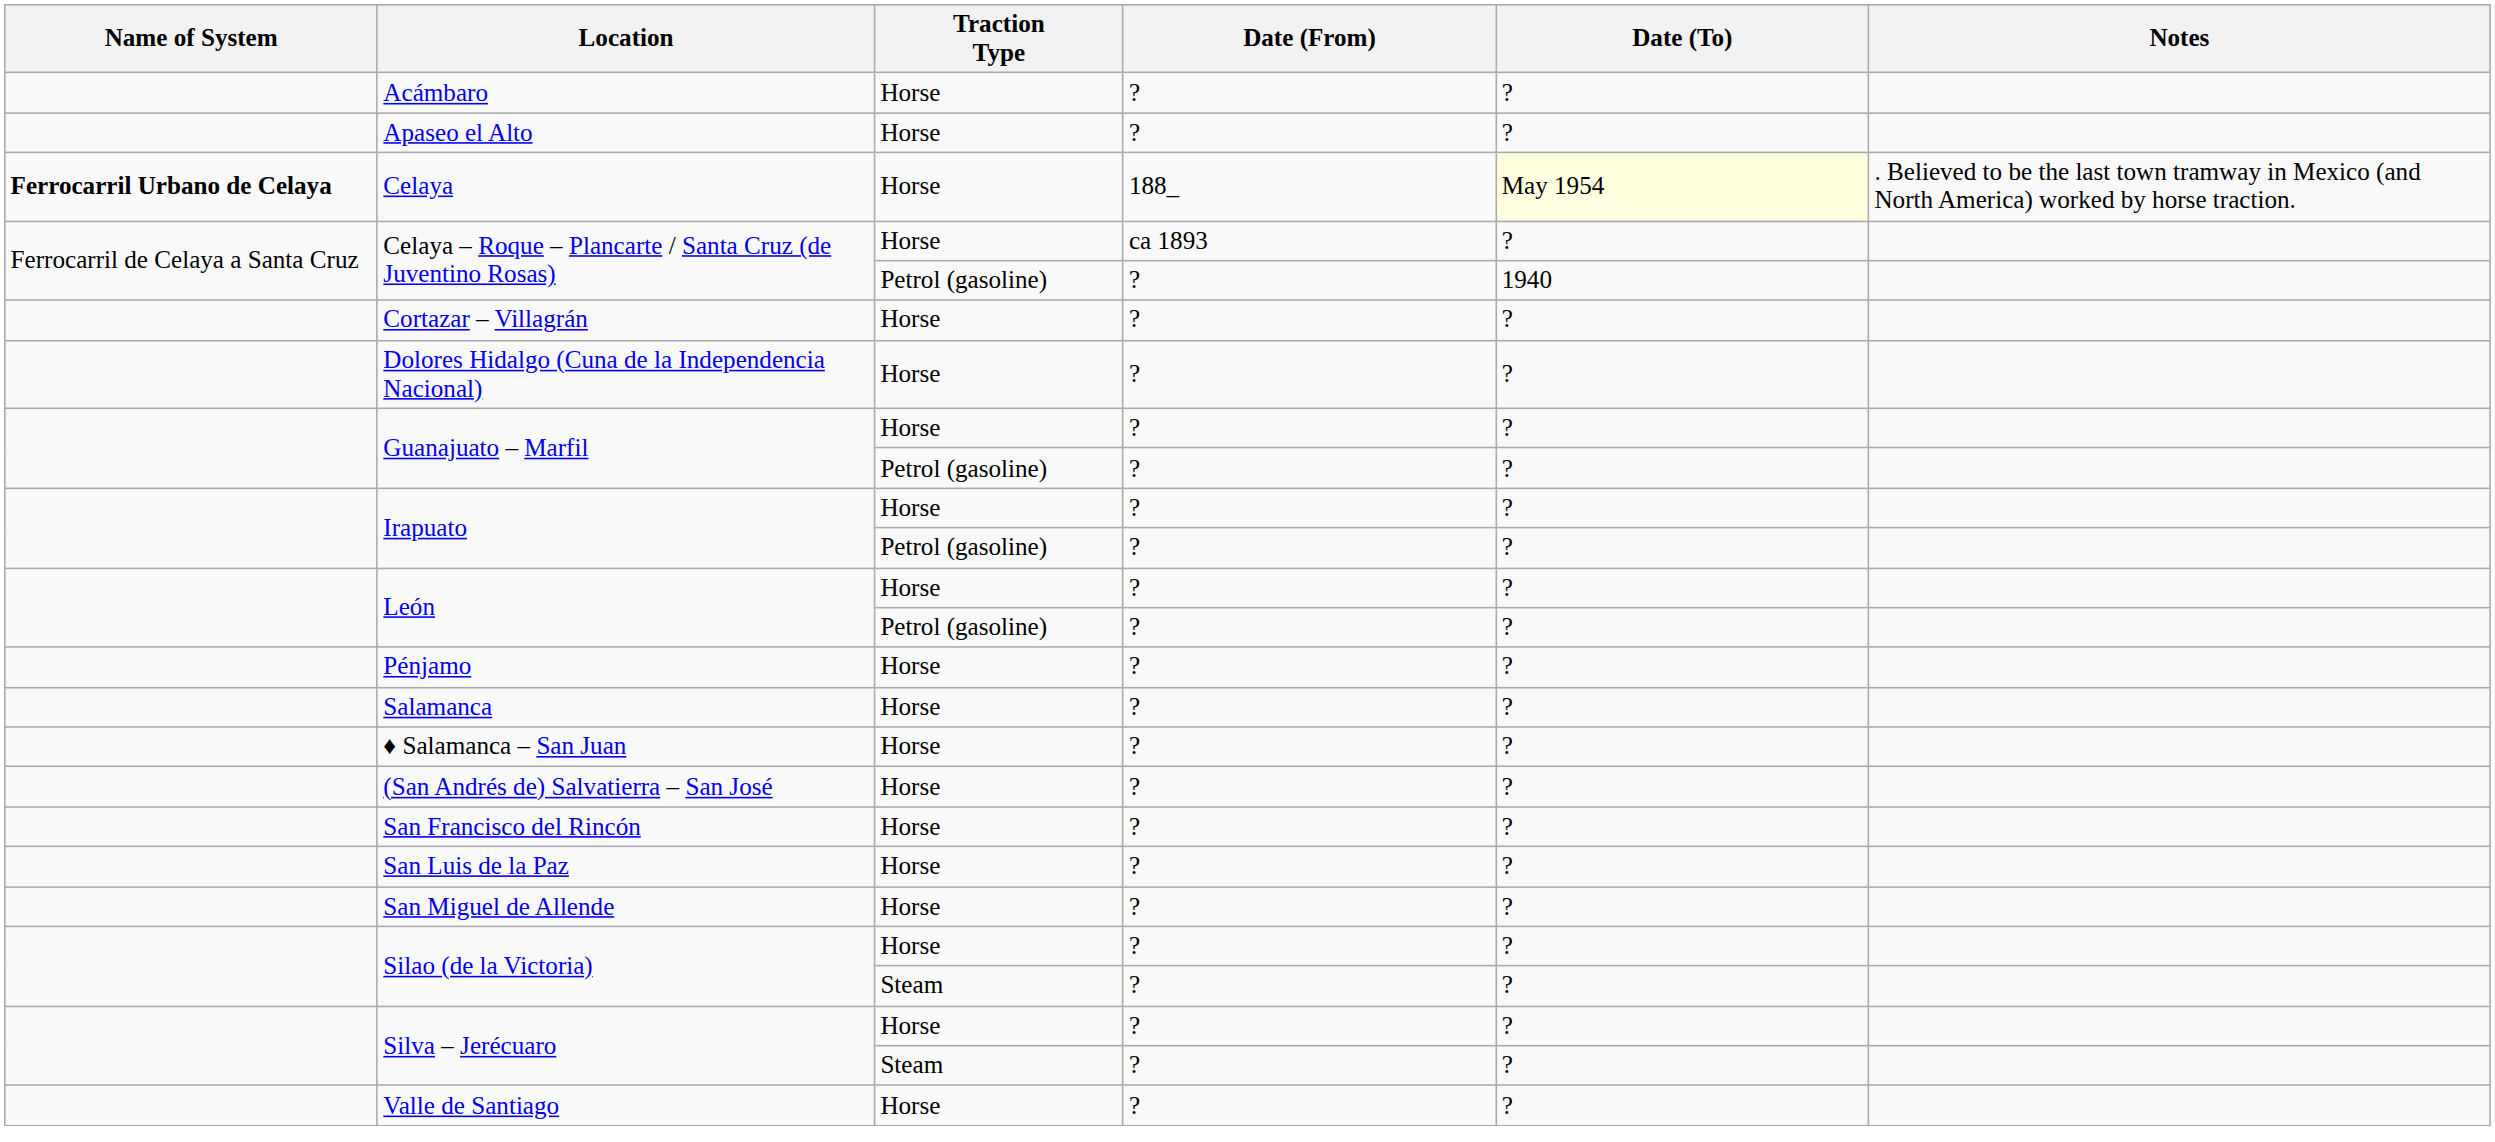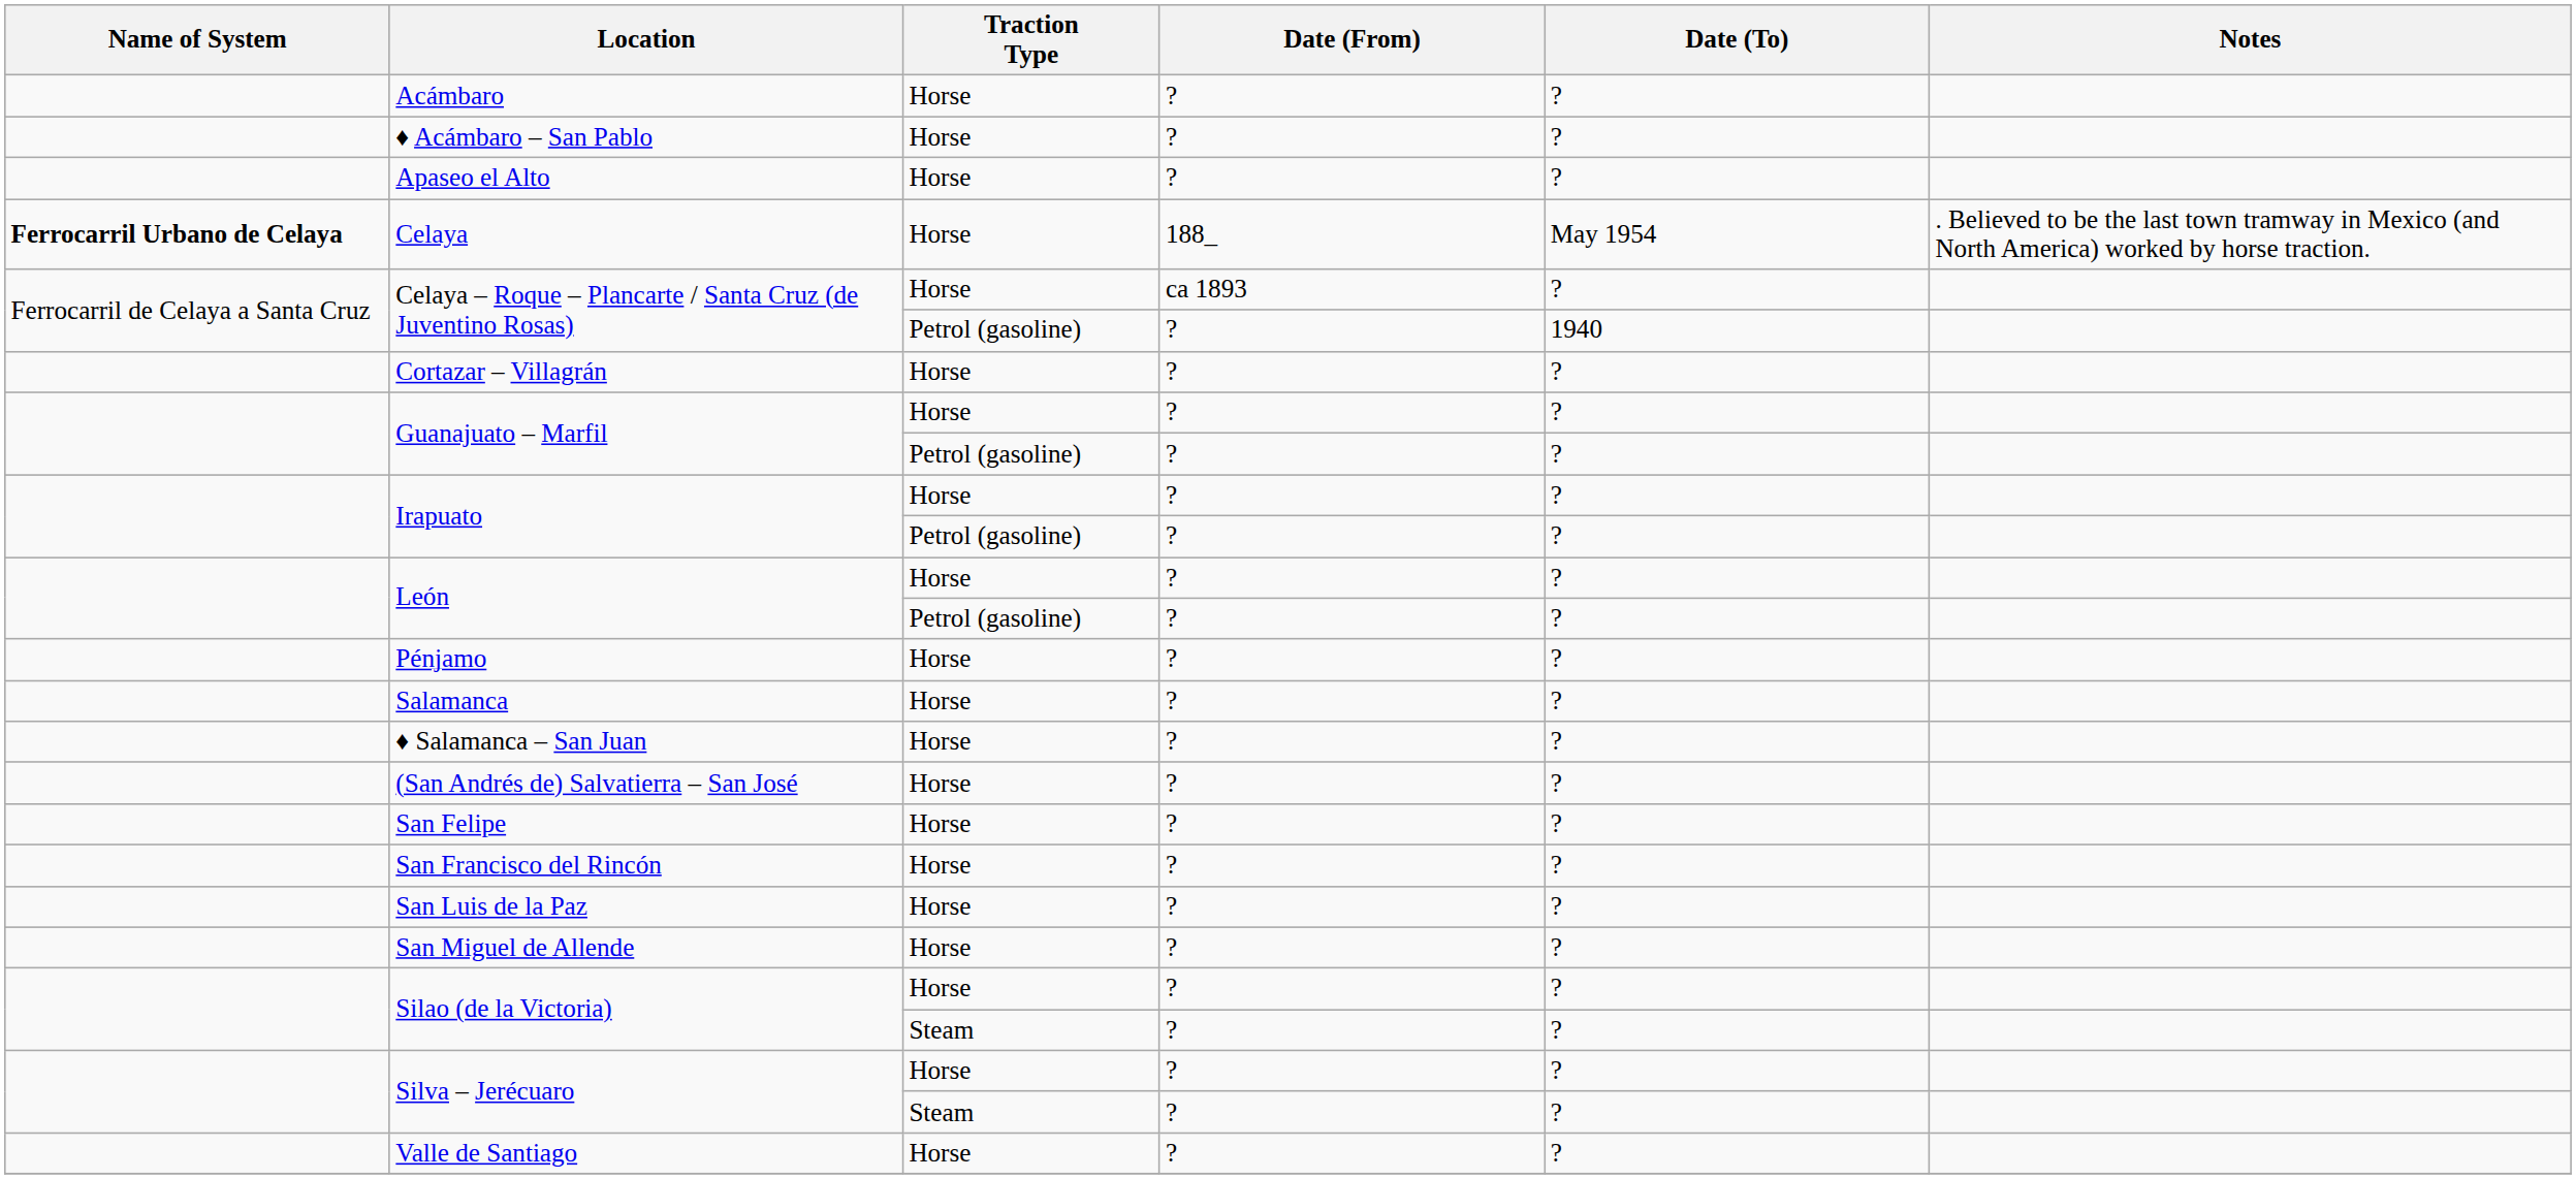 <table class="wikitable" width=100%>
 <tr>
 <th width=15%>Name of System</th>
 <th width=20%>Location</th>
 <th width=10%>Traction<br>Type</th>
 <th width=15%>Date (From)</th>
 <th width=15%>Date (To)</th>
 <th width=25%>Notes</th>
 </tr>
 <tr>
 <td> </td>
 <td><a href='#'>Acámbaro</a></td>
 <td>Horse</td>
 <td>?</td>
 <td>?</td>
 <td> </td>
 </tr>
 <tr>
 <td> </td>
+<td>♦ <a href='#'>Acámbaro</a> – <a href='#'>San Pablo</a></td>
+<td>Horse</td>
+<td>?</td>
+<td>?</td>
+<td> </td>
+</tr>
+<tr>
+<td> </td>
 <td><a href='#'>Apaseo el Alto</a></td>
 <td>Horse</td>
 <td>?</td>
 <td>?</td>
 <td> </td>
 </tr>
 <tr>
 <td><strong>Ferrocarril Urbano de Celaya</strong></td>
 <td><a href='#'>Celaya</a></td>
 <td>Horse</td>
 <td>188_</td>
-<td style="background: lightyellow;">May 1954</td>
+<td>May 1954</td>
 <td>. Believed to be the last town tramway in Mexico (and North America) worked by horse traction.</td>
 </tr>
 <tr>
 <td rowspan="2">Ferrocarril de Celaya a Santa Cruz</td>
 <td rowspan="2">Celaya – <a href='#'>Roque</a> – <a href='#'>Plancarte</a> / <a href='#'>Santa Cruz (de Juventino Rosas)</a></td>
 <td>Horse</td>
 <td>ca 1893</td>
 <td>?</td>
 <td> </td>
 </tr>
 <tr>
 <td>Petrol (gasoline)</td>
 <td>?</td>
 <td>1940</td>
 <td> </td>
 </tr>
 <tr>
 <td> </td>
 <td><a href='#'>Cortazar</a> – <a href='#'>Villagrán</a></td>
-<td>Horse</td>
-<td>?</td>
-<td>?</td>
-<td> </td>
-</tr>
-<tr>
-<td> </td>
-<td><a href='#'>Dolores Hidalgo (Cuna de la Independencia Nacional)</a></td>
 <td>Horse</td>
 <td>?</td>
 <td>?</td>
 <td> </td>
 </tr>
 <tr>
 <td rowspan="2"> </td>
 <td rowspan="2"><a href='#'>Guanajuato</a> – <a href='#'>Marfil</a></td>
 <td>Horse</td>
 <td>?</td>
 <td>?</td>
 <td> </td>
 </tr>
 <tr>
 <td>Petrol (gasoline)</td>
 <td>?</td>
 <td>?</td>
 <td> </td>
 </tr>
 <tr>
 <td rowspan="2"> </td>
 <td rowspan="2"><a href='#'>Irapuato</a></td>
 <td>Horse</td>
 <td>?</td>
 <td>?</td>
 <td> </td>
 </tr>
 <tr>
 <td>Petrol (gasoline)</td>
 <td>?</td>
 <td>?</td>
 <td> </td>
 </tr>
 <tr>
 <td rowspan="2"> </td>
 <td rowspan="2"><a href='#'>León</a></td>
 <td>Horse</td>
 <td>?</td>
 <td>?</td>
 <td> </td>
 </tr>
 <tr>
 <td>Petrol (gasoline)</td>
 <td>?</td>
 <td>?</td>
 <td> </td>
 </tr>
 <tr>
 <td> </td>
 <td><a href='#'>Pénjamo</a></td>
 <td>Horse</td>
 <td>?</td>
 <td>?</td>
 <td> </td>
 </tr>
 <tr>
 <td> </td>
 <td><a href='#'>Salamanca</a></td>
 <td>Horse</td>
 <td>?</td>
 <td>?</td>
 <td> </td>
 </tr>
 <tr>
 <td> </td>
 <td>♦ Salamanca – <a href='#'>San Juan</a></td>
 <td>Horse</td>
 <td>?</td>
 <td>?</td>
 <td> </td>
 </tr>
 <tr>
 <td> </td>
 <td><a href='#'>(San Andrés de) Salvatierra</a> – <a href='#'>San José</a></td>
 <td>Horse</td>
 <td>?</td>
 <td>?</td>
 <td> </td>
 </tr>
 <tr>
 <td> </td>
+<td><a href='#'>San Felipe</a></td>
+<td>Horse</td>
+<td>?</td>
+<td>?</td>
+<td> </td>
+</tr>
+<tr>
+<td> </td>
 <td><a href='#'>San Francisco del Rincón</a></td>
 <td>Horse</td>
 <td>?</td>
 <td>?</td>
 <td> </td>
 </tr>
 <tr>
 <td> </td>
 <td><a href='#'>San Luis de la Paz</a></td>
 <td>Horse</td>
 <td>?</td>
 <td>?</td>
 <td> </td>
 </tr>
 <tr>
 <td> </td>
 <td><a href='#'>San Miguel de Allende</a></td>
 <td>Horse</td>
 <td>?</td>
 <td>?</td>
 <td> </td>
 </tr>
 <tr>
 <td rowspan="2"> </td>
 <td rowspan="2"><a href='#'>Silao (de la Victoria)</a></td>
 <td>Horse</td>
 <td>?</td>
 <td>?</td>
 <td> </td>
 </tr>
 <tr>
 <td>Steam</td>
 <td>?</td>
 <td>?</td>
 <td> </td>
 </tr>
 <tr>
 <td rowspan="2"> </td>
 <td rowspan="2"><a href='#'>Silva</a> – <a href='#'>Jerécuaro</a></td>
 <td>Horse</td>
 <td>?</td>
 <td>?</td>
 <td> </td>
 </tr>
 <tr>
 <td>Steam</td>
 <td>?</td>
 <td>?</td>
 <td> </td>
 </tr>
 <tr>
 <td> </td>
 <td><a href='#'>Valle de Santiago</a></td>
 <td>Horse</td>
 <td>?</td>
 <td>?</td>
 <td> </td>
 </tr>
 <tr>
 </tr>
 </table>
